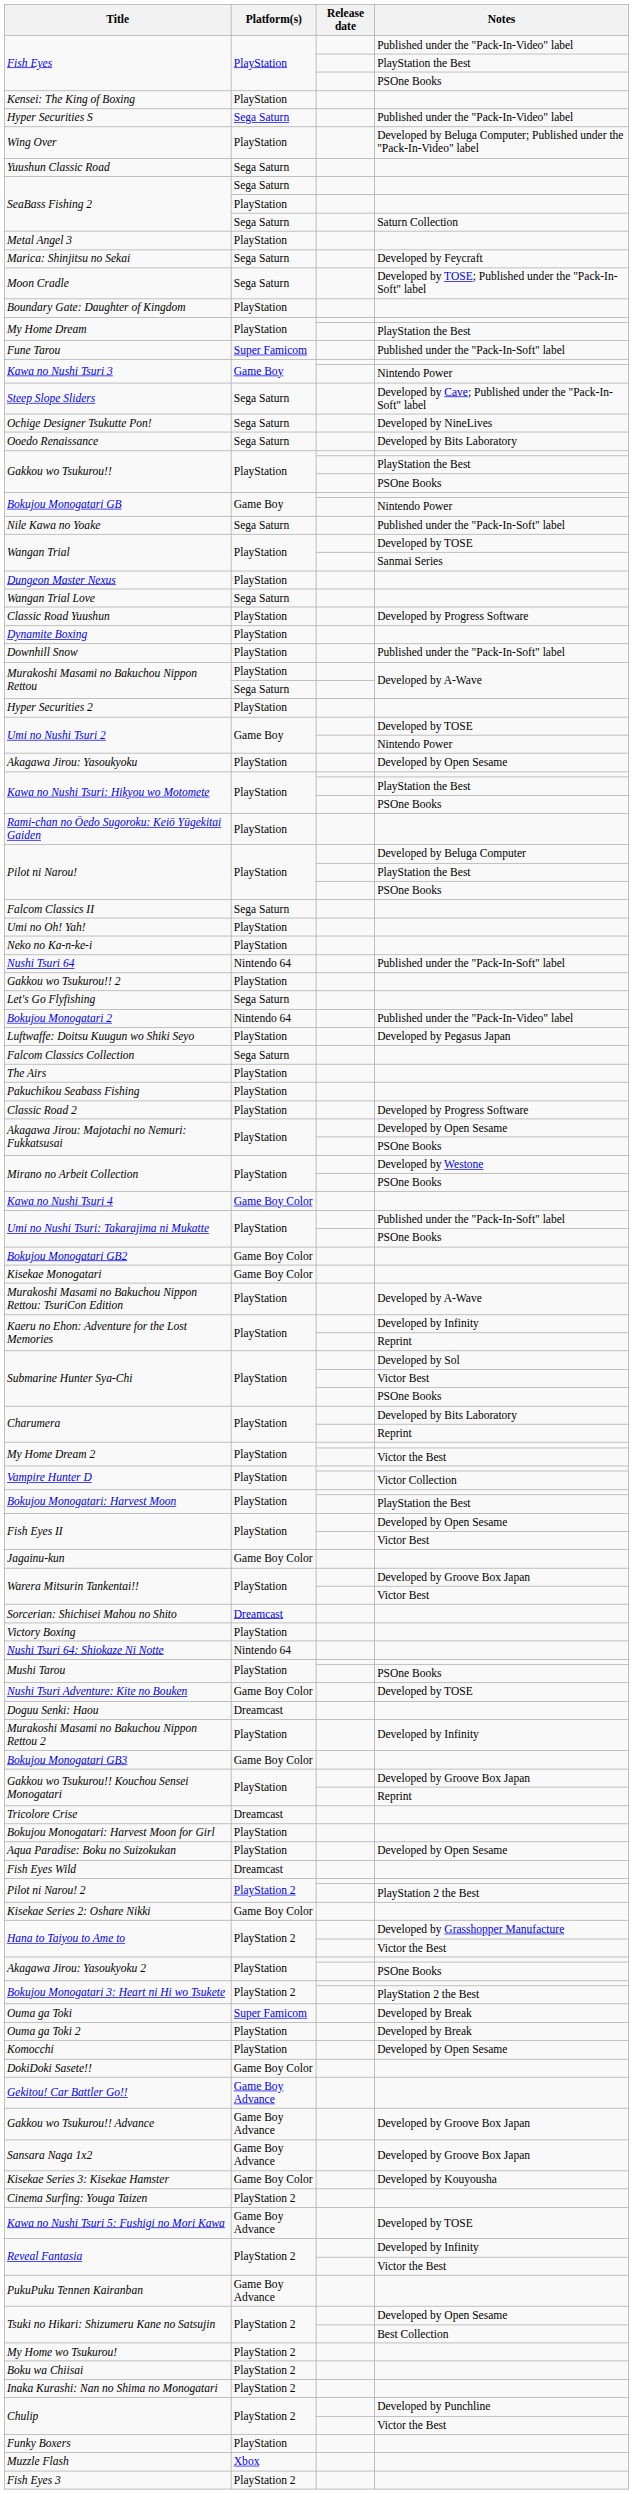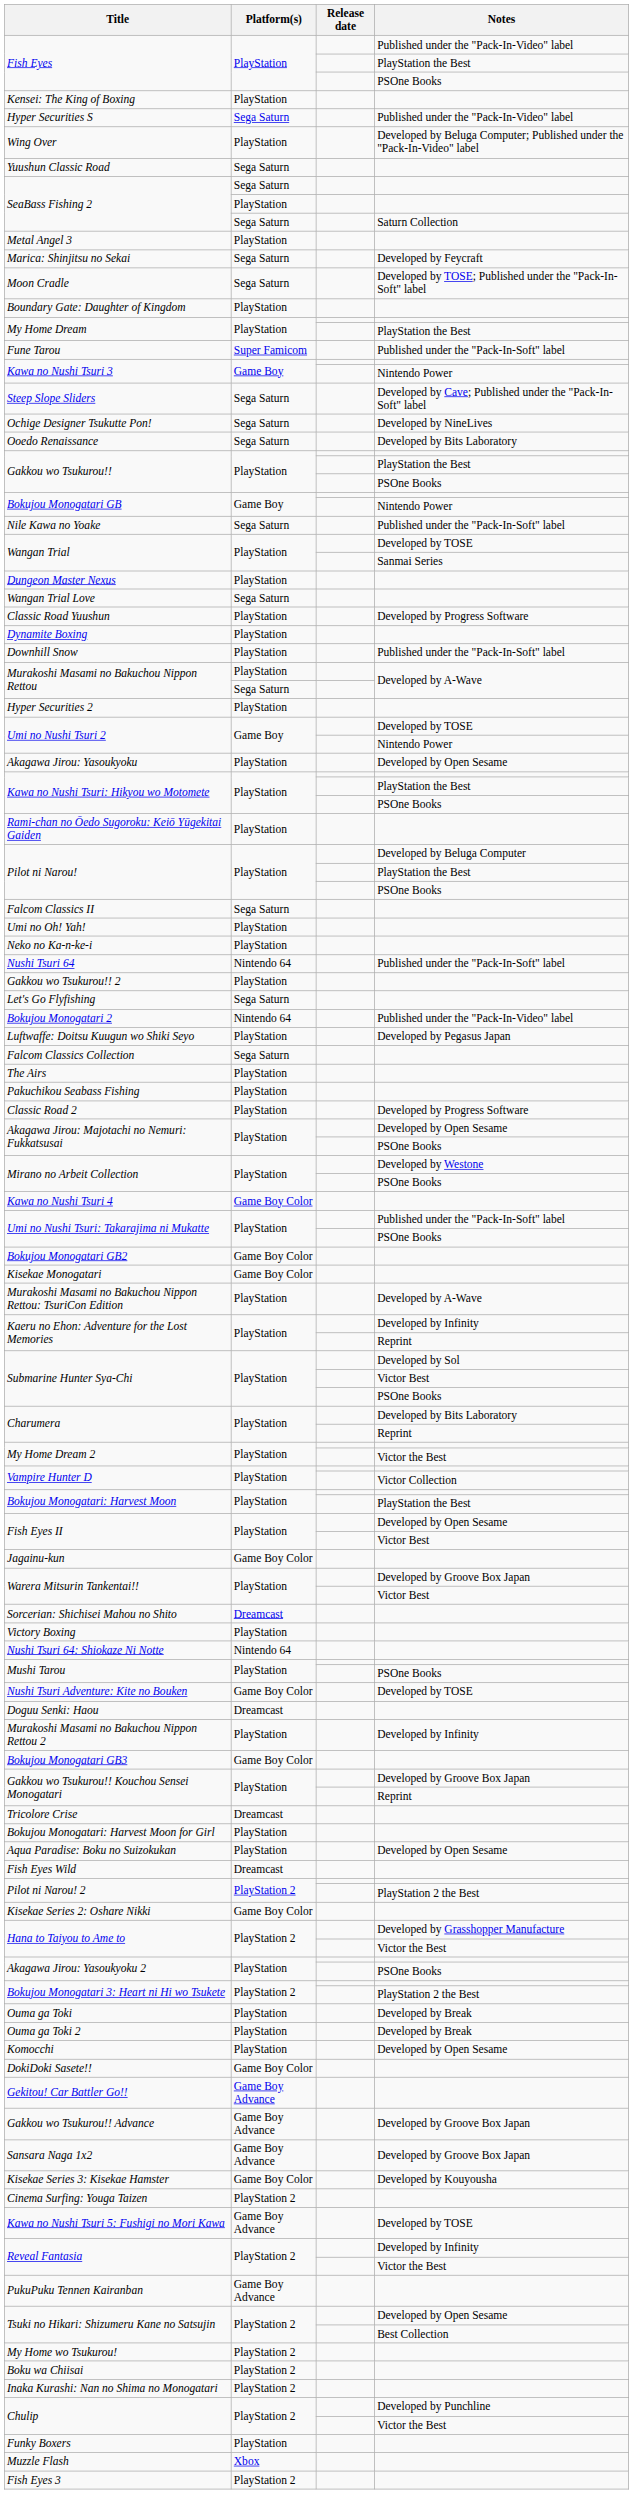 <table class="wikitable sortable" width="auto">
 <tr>
 <th>Title</th>
 <th>Platform(s)</th>
 <th>Release date</th>
 <th class="unsortable">Notes</th>
 </tr>
 <tr>
 <td rowspan=3><em><a href='#'>Fish Eyes</a></em></td>
 <td rowspan=3><a href='#'>PlayStation</a></td>
 <td></td>
 <td>Published under the "Pack-In-Video" label</td>
 </tr>
 <tr>
 <td></td>
 <td>PlayStation the Best</td>
 </tr>
 <tr>
 <td></td>
 <td>PSOne Books</td>
 </tr>
 <tr>
 <td><em>Kensei: The King of Boxing</em></td>
 <td>PlayStation</td>
 <td></td>
 <td></td>
 </tr>
 <tr>
 <td><em>Hyper Securities S</em></td>
 <td><a href='#'>Sega Saturn</a></td>
 <td></td>
 <td>Published under the "Pack-In-Video" label</td>
 </tr>
 <tr>
 <td><em>Wing Over</em></td>
 <td>PlayStation</td>
 <td></td>
 <td>Developed by Beluga Computer; Published under the "Pack-In-Video" label</td>
 </tr>
 <tr>
 <td><em>Yuushun Classic Road</em></td>
 <td>Sega Saturn</td>
 <td></td>
 <td></td>
 </tr>
 <tr>
 <td rowspan=3><em>SeaBass Fishing 2</em></td>
 <td>Sega Saturn</td>
 <td></td>
 <td></td>
 </tr>
 <tr>
 <td>PlayStation</td>
 <td></td>
 <td></td>
 </tr>
 <tr>
 <td>Sega Saturn</td>
 <td></td>
 <td>Saturn Collection</td>
 </tr>
 <tr>
 <td><em>Metal Angel 3</em></td>
 <td>PlayStation</td>
 <td></td>
 <td></td>
 </tr>
 <tr>
 <td><em>Marica: Shinjitsu no Sekai</em></td>
 <td>Sega Saturn</td>
 <td></td>
 <td>Developed by Feycraft</td>
 </tr>
 <tr>
 <td><em>Moon Cradle</em></td>
 <td>Sega Saturn</td>
 <td></td>
 <td>Developed by <a href='#'>TOSE</a>; Published under the "Pack-In-Soft" label</td>
 </tr>
 <tr>
 <td><em>Boundary Gate: Daughter of Kingdom</em></td>
 <td>PlayStation</td>
 <td></td>
 <td></td>
 </tr>
 <tr>
 <td rowspan=2><em>My Home Dream</em></td>
 <td rowspan=2>PlayStation</td>
 <td></td>
 <td></td>
 </tr>
 <tr>
 <td></td>
 <td>PlayStation the Best</td>
 </tr>
 <tr>
 <td><em>Fune Tarou</em></td>
 <td><a href='#'>Super Famicom</a></td>
 <td></td>
 <td>Published under the "Pack-In-Soft" label</td>
 </tr>
 <tr>
 <td rowspan=2><em><a href='#'>Kawa no Nushi Tsuri 3</a></em></td>
 <td rowspan=2><a href='#'>Game Boy</a></td>
 <td></td>
 <td></td>
 </tr>
 <tr>
 <td></td>
 <td>Nintendo Power</td>
 </tr>
 <tr>
 <td><em><a href='#'>Steep Slope Sliders</a></em></td>
 <td>Sega Saturn</td>
 <td></td>
 <td>Developed by <a href='#'>Cave</a>; Published under the "Pack-In-Soft" label</td>
 </tr>
 <tr>
 <td><em>Ochige Designer Tsukutte Pon!</em></td>
 <td>Sega Saturn</td>
 <td></td>
 <td>Developed by NineLives</td>
 </tr>
 <tr>
 <td><em>Ooedo Renaissance</em></td>
 <td>Sega Saturn</td>
 <td></td>
 <td>Developed by Bits Laboratory</td>
 </tr>
 <tr>
 <td rowspan=3><em>Gakkou wo Tsukurou!!</em></td>
 <td rowspan=3>PlayStation</td>
 <td></td>
 <td></td>
 </tr>
 <tr>
 <td></td>
 <td>PlayStation the Best</td>
 </tr>
 <tr>
 <td></td>
 <td>PSOne Books</td>
 </tr>
 <tr>
 <td rowspan=2><em><a href='#'>Bokujou Monogatari GB</a></em></td>
 <td rowspan=2>Game Boy</td>
 <td></td>
 <td></td>
 </tr>
 <tr>
 <td></td>
 <td>Nintendo Power</td>
 </tr>
 <tr>
 <td><em>Nile Kawa no Yoake</em></td>
 <td>Sega Saturn</td>
 <td></td>
 <td>Published under the "Pack-In-Soft" label</td>
 </tr>
 <tr>
 <td rowspan=2><em>Wangan Trial</em></td>
 <td rowspan=2>PlayStation</td>
 <td></td>
 <td>Developed by TOSE</td>
 </tr>
 <tr>
 <td></td>
 <td>Sanmai Series</td>
 </tr>
 <tr>
 <td><em><a href='#'>Dungeon Master Nexus</a></em></td>
 <td>PlayStation</td>
 <td></td>
 <td></td>
 </tr>
 <tr>
 <td><em>Wangan Trial Love</em></td>
 <td>Sega Saturn</td>
 <td></td>
 <td></td>
 </tr>
 <tr>
 <td><em>Classic Road Yuushun</em></td>
 <td>PlayStation</td>
 <td></td>
 <td>Developed by Progress Software</td>
 </tr>
 <tr>
 <td><em><a href='#'>Dynamite Boxing</a></em></td>
 <td>PlayStation</td>
 <td></td>
 <td></td>
 </tr>
 <tr>
 <td><em>Downhill Snow</em></td>
 <td>PlayStation</td>
 <td></td>
 <td>Published under the "Pack-In-Soft" label</td>
 </tr>
 <tr>
 <td rowspan=2><em>Murakoshi Masami no Bakuchou Nippon Rettou</em></td>
 <td>PlayStation</td>
 <td></td>
 <td rowspan=2>Developed by A-Wave</td>
 </tr>
 <tr>
 <td>Sega Saturn</td>
 <td></td>
 </tr>
 <tr>
 <td><em>Hyper Securities 2</em></td>
 <td>PlayStation</td>
 <td></td>
 <td></td>
 </tr>
 <tr>
 <td rowspan=2><em><a href='#'>Umi no Nushi Tsuri 2</a></em></td>
 <td rowspan=2>Game Boy</td>
 <td></td>
 <td>Developed by TOSE</td>
 </tr>
 <tr>
 <td></td>
 <td>Nintendo Power</td>
 </tr>
 <tr>
 <td><em>Akagawa Jirou: Yasoukyoku</em></td>
 <td>PlayStation</td>
 <td></td>
 <td>Developed by Open Sesame</td>
 </tr>
 <tr>
 <td rowspan=3><em><a href='#'>Kawa no Nushi Tsuri: Hikyou wo Motomete</a></em></td>
 <td rowspan=3>PlayStation</td>
 <td></td>
 <td></td>
 </tr>
 <tr>
 <td></td>
 <td>PlayStation the Best</td>
 </tr>
 <tr>
 <td></td>
 <td>PSOne Books</td>
 </tr>
 <tr>
 <td><em><a href='#'>Rami-chan no Ōedo Sugoroku: Keiō Yūgekitai Gaiden</a></em></td>
 <td>PlayStation</td>
 <td></td>
 <td></td>
 </tr>
 <tr>
 <td rowspan=3><em>Pilot ni Narou!</em></td>
 <td rowspan=3>PlayStation</td>
 <td></td>
 <td>Developed by Beluga Computer</td>
 </tr>
 <tr>
 <td></td>
 <td>PlayStation the Best</td>
 </tr>
 <tr>
 <td></td>
 <td>PSOne Books</td>
 </tr>
 <tr>
 <td><em>Falcom Classics II</em></td>
 <td>Sega Saturn</td>
 <td></td>
 <td></td>
 </tr>
 <tr>
 <td><em>Umi no Oh! Yah!</em></td>
 <td>PlayStation</td>
 <td></td>
 <td></td>
 </tr>
 <tr>
 <td><em>Neko no Ka-n-ke-i</em></td>
 <td>PlayStation</td>
 <td></td>
 <td></td>
 </tr>
 <tr>
 <td><em><a href='#'>Nushi Tsuri 64</a></em></td>
 <td>Nintendo 64</td>
 <td></td>
 <td>Published under the "Pack-In-Soft" label</td>
 </tr>
 <tr>
 <td><em>Gakkou wo Tsukurou!! 2</em></td>
 <td>PlayStation</td>
 <td></td>
 <td></td>
 </tr>
 <tr>
 <td><em>Let's Go Flyfishing</em></td>
 <td>Sega Saturn</td>
 <td></td>
 <td></td>
 </tr>
 <tr>
 <td><em><a href='#'>Bokujou Monogatari 2</a></em></td>
 <td>Nintendo 64</td>
 <td></td>
 <td>Published under the "Pack-In-Video" label</td>
 </tr>
 <tr>
 <td><em>Luftwaffe: Doitsu Kuugun wo Shiki Seyo</em></td>
 <td>PlayStation</td>
 <td></td>
 <td>Developed by Pegasus Japan</td>
 </tr>
 <tr>
 <td><em>Falcom Classics Collection</em></td>
 <td>Sega Saturn</td>
 <td></td>
 <td></td>
 </tr>
 <tr>
 <td><em>The Airs</em></td>
 <td>PlayStation</td>
 <td></td>
 <td></td>
 </tr>
 <tr>
 <td><em>Pakuchikou Seabass Fishing</em></td>
 <td>PlayStation</td>
 <td></td>
 <td></td>
 </tr>
 <tr>
 <td><em>Classic Road 2</em></td>
 <td>PlayStation</td>
 <td></td>
 <td>Developed by Progress Software</td>
 </tr>
 <tr>
 <td rowspan=2><em>Akagawa Jirou: Majotachi no Nemuri: Fukkatsusai</em></td>
 <td rowspan=2>PlayStation</td>
 <td></td>
 <td>Developed by Open Sesame</td>
 </tr>
 <tr>
 <td></td>
 <td>PSOne Books</td>
 </tr>
 <tr>
 <td rowspan=2><em>Mirano no Arbeit Collection</em></td>
 <td rowspan=2>PlayStation</td>
 <td></td>
 <td>Developed by <a href='#'>Westone</a></td>
 </tr>
 <tr>
 <td></td>
 <td>PSOne Books</td>
 </tr>
 <tr>
 <td><em><a href='#'>Kawa no Nushi Tsuri 4</a></em></td>
 <td><a href='#'>Game Boy Color</a></td>
 <td></td>
 <td></td>
 </tr>
 <tr>
 <td rowspan=2><em><a href='#'>Umi no Nushi Tsuri: Takarajima ni Mukatte</a></em></td>
 <td rowspan=2>PlayStation</td>
 <td></td>
 <td>Published under the "Pack-In-Soft" label</td>
 </tr>
 <tr>
 <td></td>
 <td>PSOne Books</td>
 </tr>
 <tr>
 <td><em><a href='#'>Bokujou Monogatari GB2</a></em></td>
 <td>Game Boy Color</td>
 <td></td>
 <td></td>
 </tr>
 <tr>
 <td><em>Kisekae Monogatari</em></td>
 <td>Game Boy Color</td>
 <td></td>
 <td></td>
 </tr>
 <tr>
 <td><em>Murakoshi Masami no Bakuchou Nippon Rettou: TsuriCon Edition</em></td>
 <td>PlayStation</td>
 <td></td>
 <td>Developed by A-Wave</td>
 </tr>
 <tr>
 <td rowspan=2><em>Kaeru no Ehon: Adventure for the Lost Memories</em></td>
 <td rowspan=2>PlayStation</td>
 <td></td>
 <td>Developed by Infinity</td>
 </tr>
 <tr>
 <td></td>
 <td>Reprint</td>
 </tr>
 <tr>
 <td rowspan=3><em>Submarine Hunter Sya-Chi</em></td>
 <td rowspan=3>PlayStation</td>
 <td></td>
 <td>Developed by Sol</td>
 </tr>
 <tr>
 <td></td>
 <td>Victor Best</td>
 </tr>
 <tr>
 <td></td>
 <td>PSOne Books</td>
 </tr>
 <tr>
 <td rowspan=2><em>Charumera</em></td>
 <td rowspan=2>PlayStation</td>
 <td></td>
 <td>Developed by Bits Laboratory</td>
 </tr>
 <tr>
 <td></td>
 <td>Reprint</td>
 </tr>
 <tr>
 <td rowspan=2><em>My Home Dream 2</em></td>
 <td rowspan=2>PlayStation</td>
 <td></td>
 <td></td>
 </tr>
 <tr>
 <td></td>
 <td>Victor the Best</td>
 </tr>
 <tr>
 <td rowspan=2><em><a href='#'>Vampire Hunter D</a></em></td>
 <td rowspan=2>PlayStation</td>
 <td></td>
 <td></td>
 </tr>
 <tr>
 <td></td>
 <td>Victor Collection</td>
 </tr>
 <tr>
 <td rowspan=2><em><a href='#'>Bokujou Monogatari: Harvest Moon</a></em></td>
 <td rowspan=2>PlayStation</td>
 <td></td>
 <td></td>
 </tr>
 <tr>
 <td></td>
 <td>PlayStation the Best</td>
 </tr>
 <tr>
 <td rowspan=2><em>Fish Eyes II</em></td>
 <td rowspan=2>PlayStation</td>
 <td></td>
 <td>Developed by Open Sesame</td>
 </tr>
 <tr>
 <td></td>
 <td>Victor Best</td>
 </tr>
 <tr>
 <td><em>Jagainu-kun</em></td>
 <td>Game Boy Color</td>
 <td></td>
 <td></td>
 </tr>
 <tr>
 <td rowspan=2><em>Warera Mitsurin Tankentai!!</em></td>
 <td rowspan=2>PlayStation</td>
 <td></td>
 <td>Developed by Groove Box Japan</td>
 </tr>
 <tr>
 <td></td>
 <td>Victor Best</td>
 </tr>
 <tr>
 <td><em>Sorcerian: Shichisei Mahou no Shito</em></td>
 <td><a href='#'>Dreamcast</a></td>
 <td></td>
 <td></td>
 </tr>
 <tr>
 <td><em>Victory Boxing</em></td>
 <td>PlayStation</td>
 <td></td>
 <td></td>
 </tr>
 <tr>
 <td><em><a href='#'>Nushi Tsuri 64: Shiokaze Ni Notte</a></em></td>
 <td>Nintendo 64</td>
 <td></td>
 <td></td>
 </tr>
 <tr>
 <td rowspan=2><em>Mushi Tarou</em></td>
 <td rowspan=2>PlayStation</td>
 <td></td>
 <td></td>
 </tr>
 <tr>
 <td></td>
 <td>PSOne Books</td>
 </tr>
 <tr>
 <td><em><a href='#'>Nushi Tsuri Adventure: Kite no Bouken</a></em></td>
 <td>Game Boy Color</td>
 <td></td>
 <td>Developed by TOSE</td>
 </tr>
 <tr>
 <td><em>Doguu Senki: Haou</em></td>
 <td>Dreamcast</td>
 <td></td>
 <td></td>
 </tr>
 <tr>
 <td><em>Murakoshi Masami no Bakuchou Nippon Rettou 2</em></td>
 <td>PlayStation</td>
 <td></td>
 <td>Developed by Infinity</td>
 </tr>
 <tr>
 <td><em><a href='#'>Bokujou Monogatari GB3</a></em></td>
 <td>Game Boy Color</td>
 <td></td>
 <td></td>
 </tr>
 <tr>
 <td rowspan=2><em>Gakkou wo Tsukurou!! Kouchou Sensei Monogatari</em></td>
 <td rowspan=2>PlayStation</td>
 <td></td>
 <td>Developed by Groove Box Japan</td>
 </tr>
 <tr>
 <td></td>
 <td>Reprint</td>
 </tr>
 <tr>
 <td><em>Tricolore Crise</em></td>
 <td>Dreamcast</td>
 <td></td>
 <td></td>
 </tr>
 <tr>
 <td><em>Bokujou Monogatari: Harvest Moon for Girl</em></td>
 <td>PlayStation</td>
 <td></td>
 <td></td>
 </tr>
 <tr>
 <td><em>Aqua Paradise: Boku no Suizokukan</em></td>
 <td>PlayStation</td>
 <td></td>
 <td>Developed by Open Sesame</td>
 </tr>
 <tr>
 <td><em>Fish Eyes Wild</em></td>
 <td>Dreamcast</td>
 <td></td>
 <td></td>
 </tr>
 <tr>
 <td rowspan=2><em>Pilot ni Narou! 2</em></td>
 <td rowspan=2><a href='#'>PlayStation 2</a></td>
 <td></td>
 <td></td>
 </tr>
 <tr>
 <td></td>
 <td>PlayStation 2 the Best</td>
 </tr>
 <tr>
 <td><em>Kisekae Series 2: Oshare Nikki</em></td>
 <td>Game Boy Color</td>
 <td></td>
 <td></td>
 </tr>
 <tr>
 <td rowspan=2><em><a href='#'>Hana to Taiyou to Ame to</a></em></td>
 <td rowspan=2>PlayStation 2</td>
 <td></td>
 <td>Developed by <a href='#'>Grasshopper Manufacture</a></td>
 </tr>
 <tr>
 <td></td>
 <td>Victor the Best</td>
 </tr>
 <tr>
 <td rowspan=2><em>Akagawa Jirou: Yasoukyoku 2</em></td>
 <td rowspan=2>PlayStation</td>
 <td></td>
 <td></td>
 </tr>
 <tr>
 <td></td>
 <td>PSOne Books</td>
 </tr>
 <tr>
 <td rowspan=2><em><a href='#'>Bokujou Monogatari 3: Heart ni Hi wo Tsukete</a></em></td>
 <td rowspan=2>PlayStation 2</td>
 <td></td>
 <td></td>
 </tr>
 <tr>
 <td></td>
 <td>PlayStation 2 the Best</td>
 </tr>
 <tr>
 <td><em>Ouma ga Toki</em></td>
-<td><a href='#'>Super Famicom</a></td>
+<td>PlayStation</td>
 <td></td>
 <td>Developed by Break</td>
 </tr>
 <tr>
 <td><em>Ouma ga Toki 2</em></td>
 <td>PlayStation</td>
 <td></td>
 <td>Developed by Break</td>
 </tr>
 <tr>
 <td><em>Komocchi</em></td>
 <td>PlayStation</td>
 <td></td>
 <td>Developed by Open Sesame</td>
 </tr>
 <tr>
 <td><em>DokiDoki Sasete!!</em></td>
 <td>Game Boy Color</td>
 <td></td>
 <td></td>
 </tr>
 <tr>
 <td><em><a href='#'>Gekitou! Car Battler Go!!</a></em></td>
 <td><a href='#'>Game Boy Advance</a></td>
 <td></td>
 <td></td>
 </tr>
 <tr>
 <td><em>Gakkou wo Tsukurou!! Advance</em></td>
 <td>Game Boy Advance</td>
 <td></td>
 <td>Developed by Groove Box Japan</td>
 </tr>
 <tr>
 <td><em>Sansara Naga 1x2</em></td>
 <td>Game Boy Advance</td>
 <td></td>
 <td>Developed by Groove Box Japan</td>
 </tr>
 <tr>
 <td><em>Kisekae Series 3: Kisekae Hamster</em></td>
 <td>Game Boy Color</td>
 <td></td>
 <td>Developed by Kouyousha</td>
 </tr>
 <tr>
 <td><em>Cinema Surfing: Youga Taizen</em></td>
 <td>PlayStation 2</td>
 <td></td>
 <td></td>
 </tr>
 <tr>
 <td><em><a href='#'>Kawa no Nushi Tsuri 5: Fushigi no Mori Kawa</a></em></td>
 <td>Game Boy Advance</td>
 <td></td>
 <td>Developed by TOSE</td>
 </tr>
 <tr>
 <td rowspan=2><em><a href='#'>Reveal Fantasia</a></em></td>
 <td rowspan=2>PlayStation 2</td>
 <td></td>
 <td>Developed by Infinity</td>
 </tr>
 <tr>
 <td></td>
 <td>Victor the Best</td>
 </tr>
 <tr>
 <td><em>PukuPuku Tennen Kairanban</em></td>
 <td>Game Boy Advance</td>
 <td></td>
 <td></td>
 </tr>
 <tr>
 <td rowspan=2><em>Tsuki no Hikari: Shizumeru Kane no Satsujin</em></td>
 <td rowspan=2>PlayStation 2</td>
 <td></td>
 <td>Developed by Open Sesame</td>
 </tr>
 <tr>
 <td></td>
 <td>Best Collection</td>
 </tr>
 <tr>
 <td><em>My Home wo Tsukurou!</em></td>
 <td>PlayStation 2</td>
 <td></td>
 <td></td>
 </tr>
 <tr>
 <td><em>Boku wa Chiisai</em></td>
 <td>PlayStation 2</td>
 <td></td>
 <td></td>
 </tr>
 <tr>
 <td><em>Inaka Kurashi: Nan no Shima no Monogatari</em></td>
 <td>PlayStation 2</td>
 <td></td>
 <td></td>
 </tr>
 <tr>
 <td rowspan=2><em>Chulip</em></td>
 <td rowspan=2>PlayStation 2</td>
 <td></td>
 <td>Developed by Punchline</td>
 </tr>
 <tr>
 <td></td>
 <td>Victor the Best</td>
 </tr>
 <tr>
 <td><em>Funky Boxers</em></td>
 <td>PlayStation</td>
 <td></td>
 <td></td>
 </tr>
 <tr>
 <td><em>Muzzle Flash</em></td>
 <td><a href='#'>Xbox</a></td>
 <td></td>
 <td></td>
 </tr>
 <tr>
 <td><em>Fish Eyes 3</em></td>
 <td>PlayStation 2</td>
 <td></td>
 <td></td>
 </tr>
 </table>
